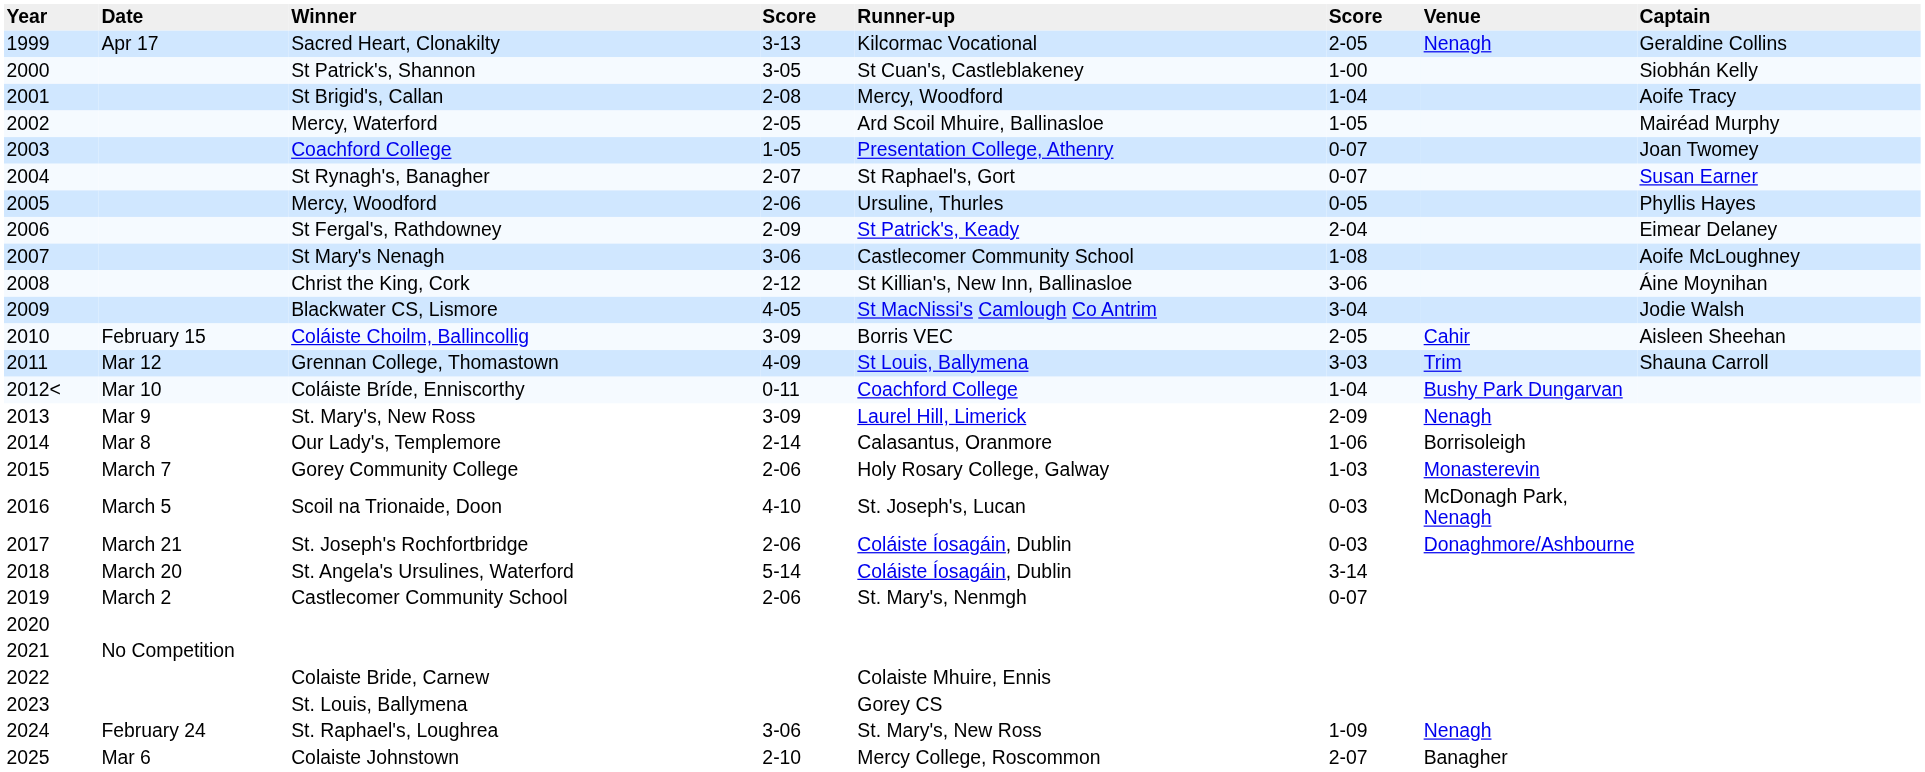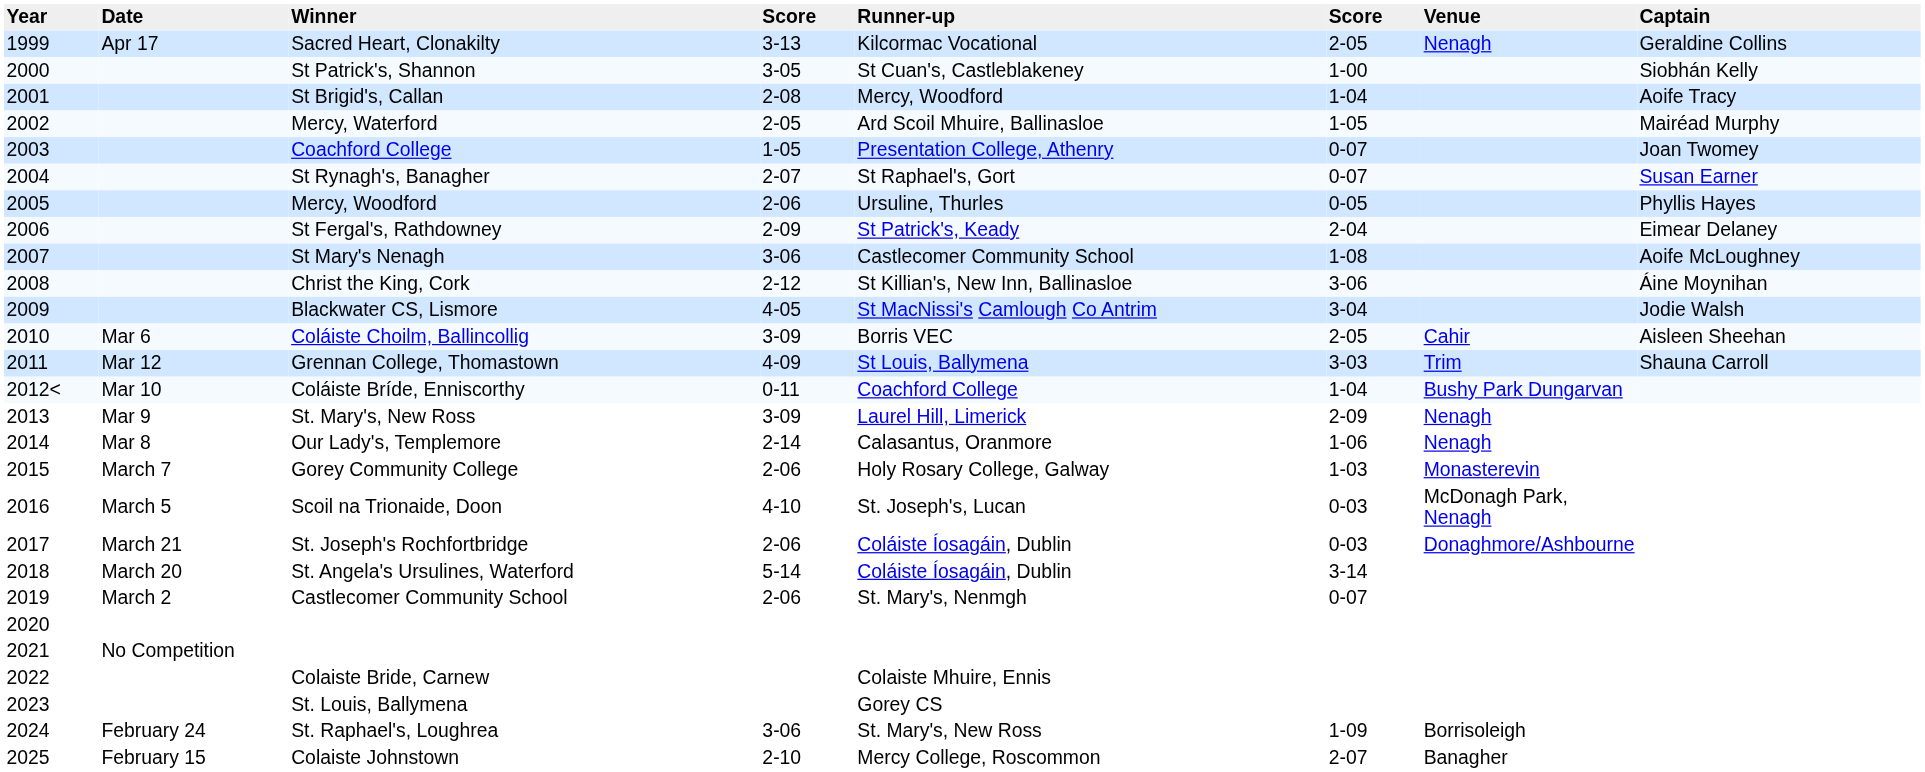 <table cellpadding=2 cellspacing=4 width=100% style="border-collapse:collapse">
 <tr align=left style="background:#efefef;">
 <th width=5%>Year</th>
 <th width=10%>Date</th>
 <th width=25%>Winner</th>
 <th width=5%>Score</th>
 <th width=25%>Runner-up</th>
 <th width=5%>Score</th>
 <th width=10%>Venue</th>
 <th width=20%>Captain</th>
 </tr>
 <tr bgcolor=#D0E7FF>
 <td>1999</td>
 <td>Apr 17</td>
 <td>Sacred Heart, Clonakilty</td>
 <td>3-13</td>
 <td>Kilcormac Vocational</td>
 <td>2-05</td>
 <td><a href='#'>Nenagh</a></td>
 <td>Geraldine Collins</td>
 </tr>
 <tr bgcolor=#F5FAFF>
 <td>2000</td>
 <td></td>
 <td>St Patrick's, Shannon</td>
 <td>3-05</td>
 <td>St Cuan's, Castleblakeney</td>
 <td>1-00</td>
 <td></td>
 <td>Siobhán Kelly</td>
 </tr>
 <tr bgcolor=#D0E7FF>
 <td>2001</td>
 <td></td>
 <td>St Brigid's, Callan</td>
 <td>2-08</td>
 <td>Mercy, Woodford</td>
 <td>1-04</td>
 <td></td>
 <td>Aoife Tracy</td>
 </tr>
 <tr bgcolor=#F5FAFF>
 <td>2002</td>
 <td></td>
 <td>Mercy, Waterford</td>
 <td>2-05</td>
 <td>Ard Scoil Mhuire, Ballinasloe</td>
 <td>1-05</td>
 <td></td>
 <td>Mairéad Murphy</td>
 </tr>
 <tr bgcolor=#D0E7FF>
 <td>2003</td>
 <td></td>
 <td><a href='#'>Coachford College</a></td>
 <td>1-05</td>
 <td><a href='#'>Presentation College, Athenry</a></td>
 <td>0-07</td>
 <td></td>
 <td>Joan Twomey</td>
 </tr>
 <tr bgcolor=#F5FAFF>
 <td>2004</td>
 <td></td>
 <td>St Rynagh's, Banagher</td>
 <td>2-07</td>
 <td>St Raphael's, Gort</td>
 <td>0-07</td>
 <td></td>
 <td><a href='#'>Susan Earner</a></td>
 </tr>
 <tr bgcolor=#D0E7FF>
 <td>2005</td>
 <td></td>
 <td>Mercy, Woodford</td>
 <td>2-06</td>
 <td>Ursuline, Thurles</td>
 <td>0-05</td>
 <td></td>
 <td>Phyllis Hayes</td>
 </tr>
 <tr bgcolor=#F5FAFF>
 <td>2006</td>
 <td></td>
 <td>St Fergal's, Rathdowney</td>
 <td>2-09</td>
 <td><a href='#'>St Patrick's, Keady</a></td>
 <td>2-04</td>
 <td></td>
 <td>Eimear Delaney</td>
 </tr>
 <tr bgcolor=#D0E7FF>
 <td>2007</td>
 <td></td>
 <td>St Mary's Nenagh</td>
 <td>3-06</td>
 <td>Castlecomer Community School</td>
 <td>1-08</td>
 <td></td>
 <td>Aoife McLoughney</td>
 </tr>
 <tr bgcolor=#F5FAFF>
 <td>2008</td>
 <td></td>
 <td>Christ the King, Cork</td>
 <td>2-12</td>
 <td>St Killian's, New Inn, Ballinasloe</td>
 <td>3-06</td>
 <td></td>
 <td>Áine Moynihan</td>
 </tr>
 <tr bgcolor=#D0E7FF>
 <td>2009</td>
 <td></td>
 <td>Blackwater CS, Lismore</td>
 <td>4-05</td>
 <td><a href='#'>St MacNissi's</a> <a href='#'>Camlough</a> <a href='#'>Co Antrim</a></td>
 <td>3-04</td>
 <td></td>
 <td>Jodie Walsh</td>
 </tr>
 <tr bgcolor=#F5FAFF>
 <td>2010</td>
-<td>February 15</td>
+<td>Mar 6</td>
 <td><a href='#'>Coláiste Choilm, Ballincollig</a></td>
 <td>3-09</td>
 <td>Borris VEC</td>
 <td>2-05</td>
 <td><a href='#'>Cahir</a></td>
 <td>Aisleen Sheehan</td>
 </tr>
 <tr bgcolor=#D0E7FF>
 <td>2011</td>
 <td>Mar 12</td>
 <td>Grennan College, Thomastown</td>
 <td>4-09</td>
 <td><a href='#'>St Louis, Ballymena</a></td>
 <td>3-03</td>
 <td><a href='#'>Trim</a></td>
 <td>Shauna Carroll</td>
 </tr>
 <tr bgcolor=#F5FAFF>
 <td>2012<</td>
 <td>Mar 10</td>
 <td>Coláiste Bríde, Enniscorthy</td>
 <td>0-11</td>
 <td><a href='#'>Coachford College</a></td>
 <td>1-04</td>
 <td><a href='#'>Bushy Park Dungarvan</a></td>
 <td></td>
 </tr>
 <tr>
 <td>2013</td>
 <td>Mar 9</td>
 <td>St. Mary's, New Ross</td>
 <td>3-09</td>
 <td><a href='#'>Laurel Hill, Limerick</a></td>
 <td>2-09</td>
 <td><a href='#'>Nenagh</a></td>
 <td></td>
 </tr>
 <tr>
 <td>2014</td>
 <td>Mar 8</td>
 <td>Our Lady's, Templemore</td>
 <td>2-14</td>
 <td>Calasantus, Oranmore</td>
 <td>1-06</td>
-<td>Borrisoleigh</td>
+<td><a href='#'>Nenagh</a></td>
 <td></td>
 </tr>
 <tr>
 <td>2015</td>
 <td>March 7</td>
 <td>Gorey Community College</td>
 <td>2-06</td>
 <td>Holy Rosary College, Galway</td>
 <td>1-03</td>
 <td><a href='#'>Monasterevin</a></td>
 <td></td>
 </tr>
 <tr>
 <td>2016</td>
 <td>March 5</td>
 <td>Scoil na Trionaide, Doon</td>
 <td>4-10</td>
 <td>St. Joseph's, Lucan</td>
 <td>0-03</td>
 <td>McDonagh Park, <a href='#'>Nenagh</a></td>
 <td></td>
 </tr>
 <tr>
 <td>2017</td>
 <td>March 21</td>
 <td>St. Joseph's Rochfortbridge</td>
 <td>2-06</td>
 <td><a href='#'>Coláiste Íosagáin</a>, Dublin</td>
 <td>0-03</td>
 <td><a href='#'>Donaghmore/Ashbourne</a></td>
 <td></td>
 </tr>
 <tr>
 <td>2018</td>
 <td>March 20</td>
 <td>St. Angela's Ursulines, Waterford</td>
 <td>5-14</td>
 <td><a href='#'>Coláiste Íosagáin</a>, Dublin</td>
 <td>3-14</td>
 <td></td>
 <td></td>
 </tr>
 <tr>
 <td>2019</td>
 <td>March 2</td>
 <td>Castlecomer Community School</td>
 <td>2-06</td>
 <td>St. Mary's, Nenmgh</td>
 <td>0-07</td>
 <td></td>
 <td></td>
 </tr>
 <tr>
 <td>2020</td>
 <td></td>
 <td></td>
 <td></td>
 <td></td>
 <td></td>
 <td></td>
 <td></td>
 </tr>
 <tr>
 <td>2021</td>
 <td>No Competition</td>
 </tr>
 <tr>
 <td>2022</td>
 <td></td>
 <td>Colaiste Bride, Carnew</td>
 <td></td>
 <td>Colaiste Mhuire, Ennis</td>
 <td></td>
 <td></td>
 <td></td>
 </tr>
 <tr>
 <td>2023</td>
 <td></td>
 <td>St. Louis, Ballymena</td>
 <td></td>
 <td>Gorey CS</td>
 <td></td>
 <td></td>
 <td></td>
 </tr>
 <tr>
 <td>2024</td>
 <td>February 24</td>
 <td>St. Raphael's, Loughrea</td>
 <td>3-06</td>
 <td>St. Mary's, New Ross</td>
 <td>1-09</td>
-<td><a href='#'>Nenagh</a></td>
+<td>Borrisoleigh</td>
 <td></td>
 </tr>
 <tr>
 <td>2025</td>
-<td>Mar 6</td>
+<td>February 15</td>
 <td>Colaiste Johnstown</td>
 <td>2-10</td>
 <td>Mercy College, Roscommon</td>
 <td>2-07</td>
 <td>Banagher</td>
 <td></td>
 </tr>
 </table>
